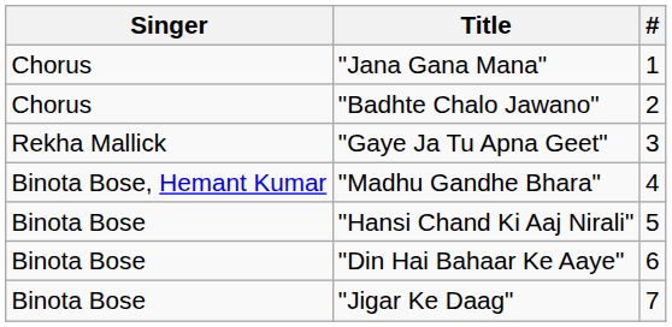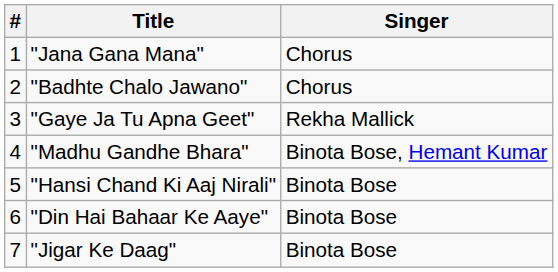 <table class="wikitable" style="font-size:95%;">
 <tr>
+<th>#</th>
+<th>Title</th>
 <th>Singer</th>
-<th>Title</th>
-<th>#</th>
 </tr>
 <tr>
+<td>1</td>
+<td>"Jana Gana Mana"</td>
 <td>Chorus</td>
-<td>"Jana Gana Mana"</td>
-<td>1</td>
 </tr>
 <tr>
+<td>2</td>
+<td>"Badhte Chalo Jawano"</td>
 <td>Chorus</td>
-<td>"Badhte Chalo Jawano"</td>
-<td>2</td>
 </tr>
 <tr>
+<td>3</td>
+<td>"Gaye Ja Tu Apna Geet"</td>
 <td>Rekha Mallick</td>
-<td>"Gaye Ja Tu Apna Geet"</td>
-<td>3</td>
 </tr>
 <tr>
+<td>4</td>
+<td>"Madhu Gandhe Bhara"</td>
 <td>Binota Bose, <a href='#'>Hemant Kumar</a></td>
-<td>"Madhu Gandhe Bhara"</td>
-<td>4</td>
 </tr>
 <tr>
+<td>5</td>
+<td>"Hansi Chand Ki Aaj Nirali"</td>
 <td>Binota Bose</td>
-<td>"Hansi Chand Ki Aaj Nirali"</td>
-<td>5</td>
 </tr>
 <tr>
+<td>6</td>
+<td>"Din Hai Bahaar Ke Aaye"</td>
 <td>Binota Bose</td>
-<td>"Din Hai Bahaar Ke Aaye"</td>
-<td>6</td>
 </tr>
 <tr>
+<td>7</td>
+<td>"Jigar Ke Daag"</td>
 <td>Binota Bose</td>
-<td>"Jigar Ke Daag"</td>
-<td>7</td>
 </tr>
 </table>
